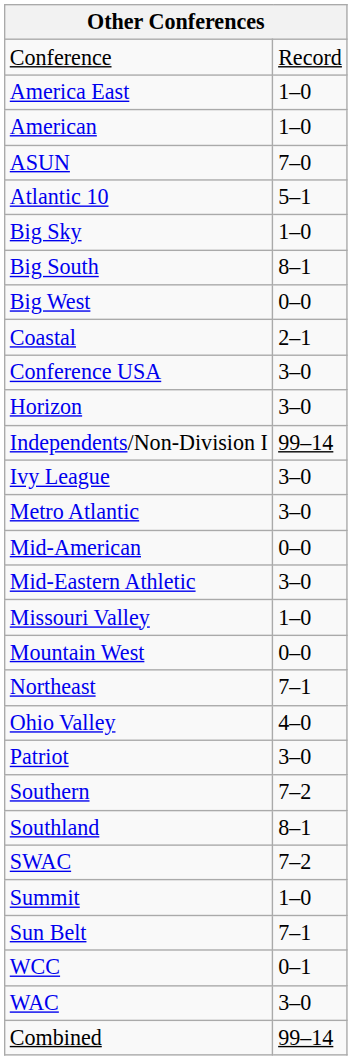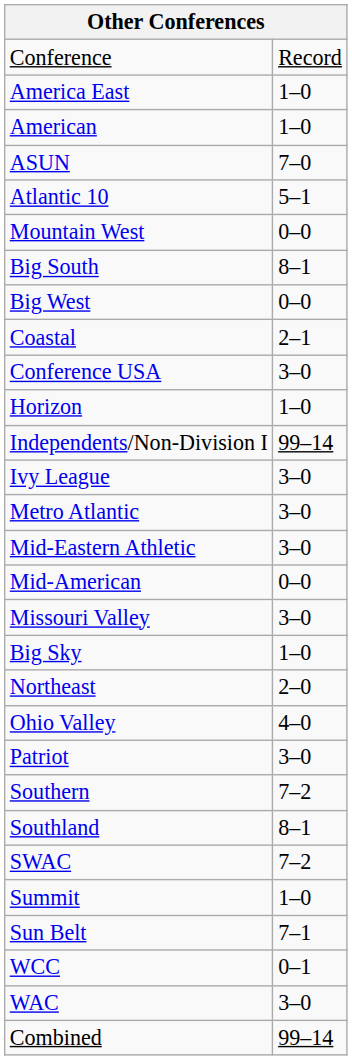 <table class="wikitable">
 <tr>
 <th colspan="2">Other Conferences</th>
 </tr>
 <tr>
 <td><u>Conference</u></td>
 <td><u>Record</u></td>
 </tr>
 <tr>
 <td><a href='#'>America East</a></td>
 <td>1–0</td>
 </tr>
 <tr>
 <td><a href='#'>American</a></td>
 <td>1–0</td>
 </tr>
 <tr>
 <td><a href='#'>ASUN</a></td>
 <td>7–0</td>
 </tr>
 <tr>
 <td><a href='#'>Atlantic 10</a></td>
 <td>5–1</td>
 </tr>
 <tr>
-<td><a href='#'>Big Sky</a></td>
-<td>1–0</td>
+<td><a href='#'>Mountain West</a></td>
+<td>0–0</td>
 </tr>
 <tr>
 <td><a href='#'>Big South</a></td>
 <td>8–1</td>
 </tr>
 <tr>
 <td><a href='#'>Big West</a></td>
 <td>0–0</td>
 </tr>
 <tr>
 <td><a href='#'>Coastal</a></td>
 <td>2–1</td>
 </tr>
 <tr>
 <td><a href='#'>Conference USA</a></td>
 <td>3–0</td>
 </tr>
 <tr>
 <td><a href='#'>Horizon</a></td>
-<td>3–0</td>
+<td>1–0</td>
 </tr>
 <tr>
 <td><a href='#'>Independents</a>/Non-Division I</td>
 <td><u>99–14</u></td>
 </tr>
 <tr>
 <td><a href='#'>Ivy League</a></td>
 <td>3–0</td>
 </tr>
 <tr>
 <td><a href='#'>Metro Atlantic</a></td>
 <td>3–0</td>
 </tr>
 <tr>
+<td><a href='#'>Mid-Eastern Athletic</a></td>
+<td>3–0</td>
+</tr>
+<tr>
 <td><a href='#'>Mid-American</a></td>
 <td>0–0</td>
 </tr>
 <tr>
-<td><a href='#'>Mid-Eastern Athletic</a></td>
+<td><a href='#'>Missouri Valley</a></td>
 <td>3–0</td>
 </tr>
 <tr>
-<td><a href='#'>Missouri Valley</a></td>
+<td><a href='#'>Big Sky</a></td>
 <td>1–0</td>
 </tr>
 <tr>
-<td><a href='#'>Mountain West</a></td>
-<td>0–0</td>
-</tr>
-<tr>
 <td><a href='#'>Northeast</a></td>
-<td>7–1</td>
+<td>2–0</td>
 </tr>
 <tr>
 <td><a href='#'>Ohio Valley</a></td>
 <td>4–0</td>
 </tr>
 <tr>
 <td><a href='#'>Patriot</a></td>
 <td>3–0</td>
 </tr>
 <tr>
 <td><a href='#'>Southern</a></td>
 <td>7–2</td>
 </tr>
 <tr>
 <td><a href='#'>Southland</a></td>
 <td>8–1</td>
 </tr>
 <tr>
 <td><a href='#'>SWAC</a></td>
 <td>7–2</td>
 </tr>
 <tr>
 <td><a href='#'>Summit</a></td>
 <td>1–0</td>
 </tr>
 <tr>
 <td><a href='#'>Sun Belt</a></td>
 <td>7–1</td>
 </tr>
 <tr>
 <td><a href='#'>WCC</a></td>
 <td>0–1</td>
 </tr>
 <tr>
 <td><a href='#'>WAC</a></td>
 <td>3–0</td>
 </tr>
 <tr>
 <td><u>Combined</u></td>
 <td><u>99–14</u></td>
 </tr>
 </table>
